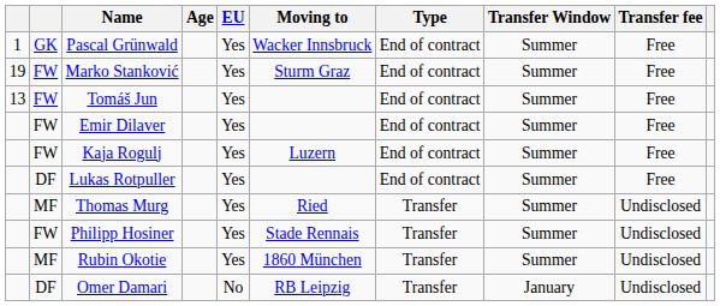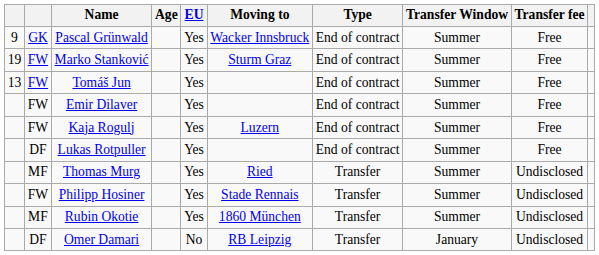 <table class="wikitable" Style="text-align: center;font-size:85%">
 <tr>
 <th></th>
 <th></th>
 <th>Name</th>
 <th>Age</th>
 <th><a href='#'>EU</a></th>
 <th>Moving to</th>
 <th>Type</th>
 <th>Transfer Window</th>
 <th>Transfer fee</th>
 <th></th>
 </tr>
 <tr>
-<td>1</td>
+<td>9</td>
 <td><a href='#'>GK</a></td>
 <td><a href='#'>Pascal Grünwald</a></td>
 <td></td>
 <td>Yes</td>
 <td><a href='#'>Wacker Innsbruck</a></td>
 <td>End of contract</td>
 <td>Summer</td>
 <td>Free</td>
 <td></td>
 </tr>
 <tr>
 <td>19</td>
 <td><a href='#'>FW</a></td>
 <td><a href='#'>Marko Stanković</a></td>
 <td></td>
 <td>Yes</td>
 <td><a href='#'>Sturm Graz</a></td>
 <td>End of contract</td>
 <td>Summer</td>
 <td>Free</td>
 <td></td>
 </tr>
 <tr>
 <td>13</td>
 <td><a href='#'>FW</a></td>
 <td><a href='#'>Tomáš Jun</a></td>
 <td></td>
 <td>Yes</td>
 <td></td>
 <td>End of contract</td>
 <td>Summer</td>
 <td>Free</td>
 <td></td>
 </tr>
 <tr>
 <td></td>
 <td>FW</td>
 <td><a href='#'>Emir Dilaver</a></td>
 <td></td>
 <td>Yes</td>
 <td></td>
 <td>End of contract</td>
 <td>Summer</td>
 <td>Free</td>
 <td></td>
 </tr>
 <tr>
 <td></td>
 <td>FW</td>
 <td><a href='#'>Kaja Rogulj</a></td>
 <td></td>
 <td>Yes</td>
 <td><a href='#'>Luzern</a></td>
 <td>End of contract</td>
 <td>Summer</td>
 <td>Free</td>
 <td></td>
 </tr>
 <tr>
 <td></td>
 <td>DF</td>
 <td><a href='#'>Lukas Rotpuller</a></td>
 <td></td>
 <td>Yes</td>
 <td></td>
 <td>End of contract</td>
 <td>Summer</td>
 <td>Free</td>
 <td></td>
 </tr>
 <tr>
 <td></td>
 <td>MF</td>
 <td><a href='#'>Thomas Murg</a></td>
 <td></td>
 <td>Yes</td>
 <td><a href='#'>Ried</a></td>
 <td>Transfer</td>
 <td>Summer</td>
 <td>Undisclosed</td>
 <td></td>
 </tr>
 <tr>
 <td></td>
 <td>FW</td>
 <td><a href='#'>Philipp Hosiner</a></td>
 <td></td>
 <td>Yes</td>
 <td><a href='#'>Stade Rennais</a></td>
 <td>Transfer</td>
 <td>Summer</td>
 <td>Undisclosed</td>
 <td></td>
 </tr>
 <tr>
 <td></td>
 <td>MF</td>
 <td><a href='#'>Rubin Okotie</a></td>
 <td></td>
 <td>Yes</td>
 <td><a href='#'>1860 München</a></td>
 <td>Transfer</td>
 <td>Summer</td>
 <td>Undisclosed</td>
 <td></td>
 </tr>
 <tr>
 <td></td>
 <td>DF</td>
 <td><a href='#'>Omer Damari</a></td>
 <td></td>
 <td>No</td>
 <td><a href='#'>RB Leipzig</a></td>
 <td>Transfer</td>
 <td>January</td>
 <td>Undisclosed</td>
 <td></td>
 </tr>
 </table>
